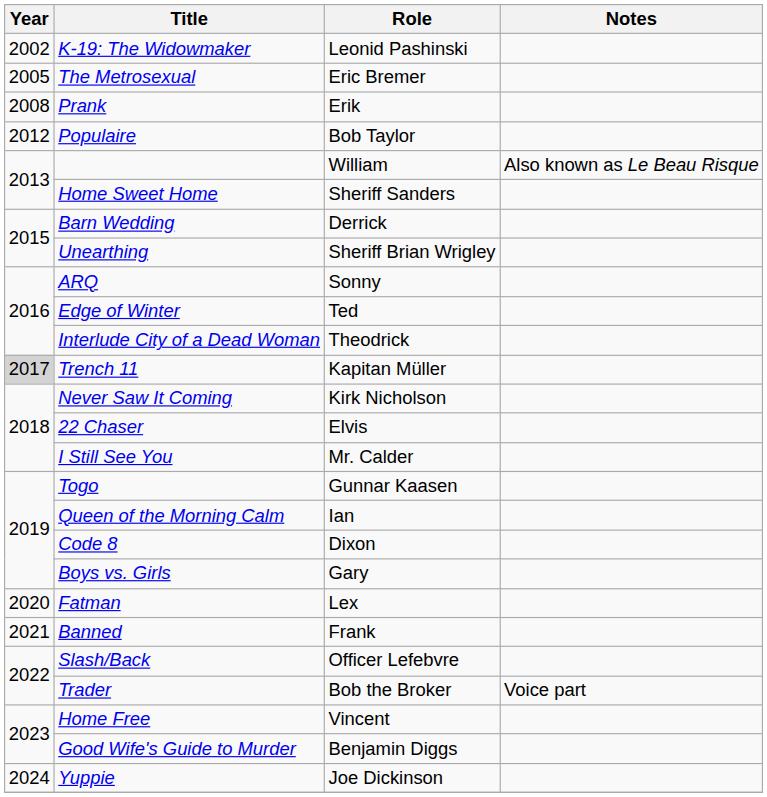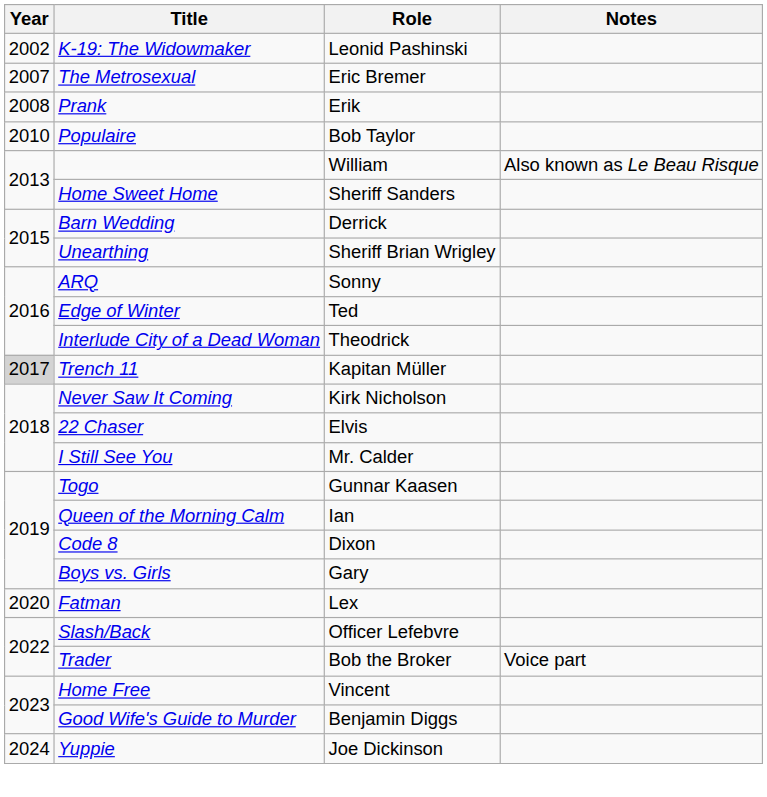 <table class="wikitable sortable">
 <tr>
 <th>Year</th>
 <th>Title</th>
 <th>Role</th>
 <th class="unsortable">Notes</th>
 </tr>
 <tr>
 <td>2002</td>
 <td><em><a href='#'>K-19: The Widowmaker</a></em></td>
 <td>Leonid Pashinski</td>
 <td></td>
 </tr>
 <tr>
-<td>2005</td>
+<td>2007</td>
 <td><em><a href='#'>The Metrosexual</a></em></td>
 <td>Eric Bremer</td>
 <td></td>
 </tr>
 <tr>
 <td>2008</td>
 <td><em><a href='#'>Prank</a></em></td>
 <td>Erik</td>
 <td></td>
 </tr>
 <tr>
-<td>2012</td>
+<td>2010</td>
 <td><em><a href='#'>Populaire</a></em></td>
 <td>Bob Taylor</td>
 <td></td>
 </tr>
 <tr>
 <td rowspan=2>2013</td>
 <td data-sort-value="Beautiful Risk, The"><em></em></td>
 <td>William</td>
 <td>Also known as <em>Le Beau Risque</em></td>
 </tr>
 <tr>
 <td><em><a href='#'>Home Sweet Home</a></em></td>
 <td>Sheriff Sanders</td>
 <td></td>
 </tr>
 <tr>
 <td rowspan=2>2015</td>
 <td><em><a href='#'>Barn Wedding</a></em></td>
 <td>Derrick</td>
 <td></td>
 </tr>
 <tr>
 <td><em><a href='#'>Unearthing</a></em></td>
 <td>Sheriff Brian Wrigley</td>
 <td></td>
 </tr>
 <tr>
 <td rowspan=3>2016</td>
 <td><em><a href='#'>ARQ</a></em></td>
 <td>Sonny</td>
 <td></td>
 </tr>
 <tr>
 <td><em><a href='#'>Edge of Winter</a></em></td>
 <td>Ted</td>
 <td></td>
 </tr>
 <tr>
 <td><em><a href='#'>Interlude City of a Dead Woman</a></em></td>
 <td>Theodrick</td>
 <td></td>
 </tr>
 <tr>
 <td style="background: lightgrey;">2017</td>
 <td><em><a href='#'>Trench 11</a></em></td>
 <td>Kapitan Müller</td>
 <td></td>
 </tr>
 <tr>
 <td rowspan=3>2018</td>
 <td><em><a href='#'>Never Saw It Coming</a></em></td>
 <td>Kirk Nicholson</td>
 <td></td>
 </tr>
 <tr>
 <td><em><a href='#'>22 Chaser</a></em></td>
 <td>Elvis</td>
 <td></td>
 </tr>
 <tr>
 <td><em><a href='#'>I Still See You</a></em></td>
 <td>Mr. Calder</td>
 <td></td>
 </tr>
 <tr>
 <td rowspan=4>2019</td>
 <td><em><a href='#'>Togo</a></em></td>
 <td>Gunnar Kaasen</td>
 <td></td>
 </tr>
 <tr>
 <td><em><a href='#'>Queen of the Morning Calm</a></em></td>
 <td>Ian</td>
 <td></td>
 </tr>
 <tr>
 <td><em><a href='#'>Code 8</a></em></td>
 <td>Dixon</td>
 <td></td>
 </tr>
 <tr>
 <td><em><a href='#'>Boys vs. Girls</a></em></td>
 <td>Gary</td>
 <td></td>
 </tr>
 <tr>
 <td>2020</td>
 <td><em><a href='#'>Fatman</a></em></td>
 <td>Lex</td>
 <td></td>
 </tr>
 <tr>
-<td>2021</td>
-<td><em><a href='#'>Banned</a></em></td>
-<td>Frank</td>
-<td></td>
-</tr>
-<tr>
 <td rowspan=2>2022</td>
 <td><em><a href='#'>Slash/Back</a></em></td>
 <td>Officer Lefebvre</td>
 <td></td>
 </tr>
 <tr>
 <td><em><a href='#'>Trader</a></em></td>
 <td>Bob the Broker</td>
 <td>Voice part</td>
 </tr>
 <tr>
 <td rowspan=2>2023</td>
 <td><em><a href='#'>Home Free</a></em></td>
 <td>Vincent</td>
 <td></td>
 </tr>
 <tr>
 <td><em><a href='#'>Good Wife's Guide to Murder</a></em></td>
 <td>Benjamin Diggs</td>
 <td></td>
 </tr>
 <tr>
 <td>2024</td>
 <td><em><a href='#'>Yuppie</a></em></td>
 <td>Joe Dickinson</td>
 <td></td>
 </tr>
 <tr>
 </tr>
 </table>
